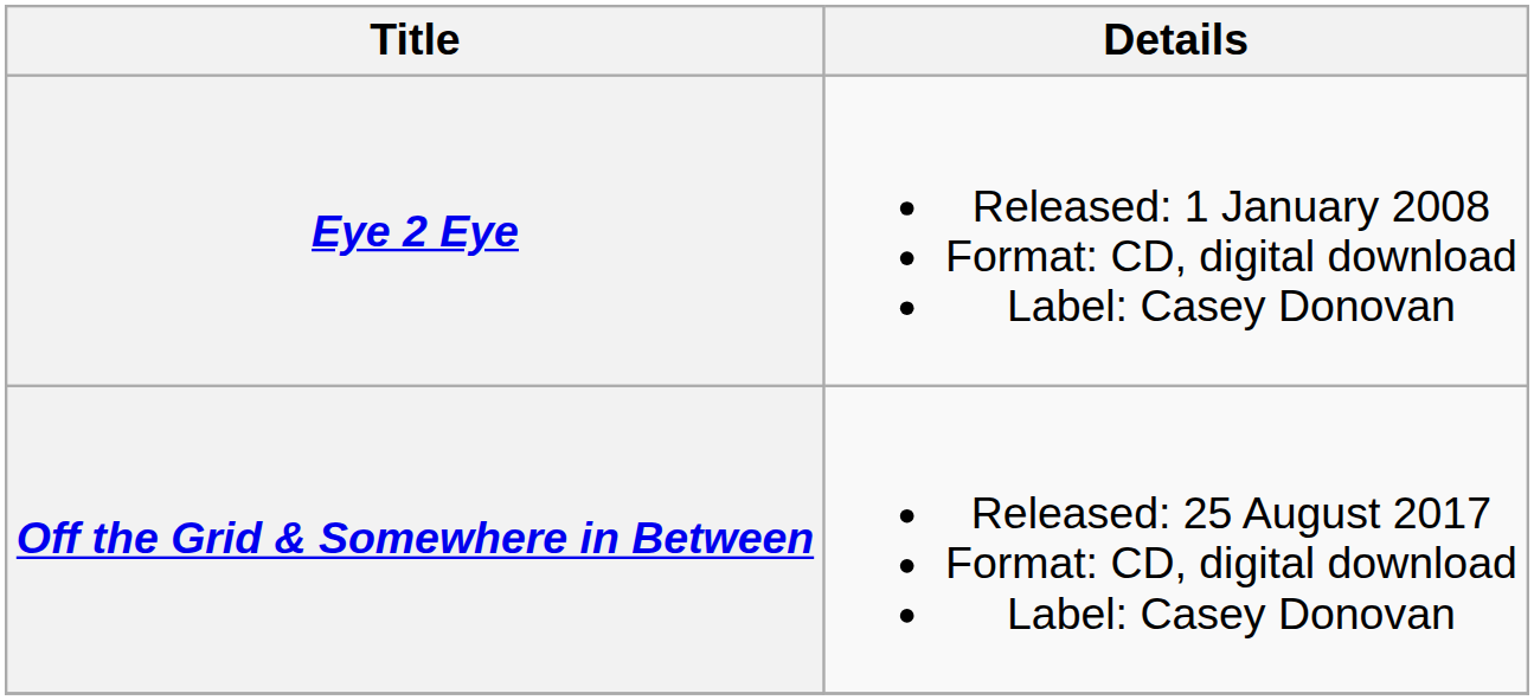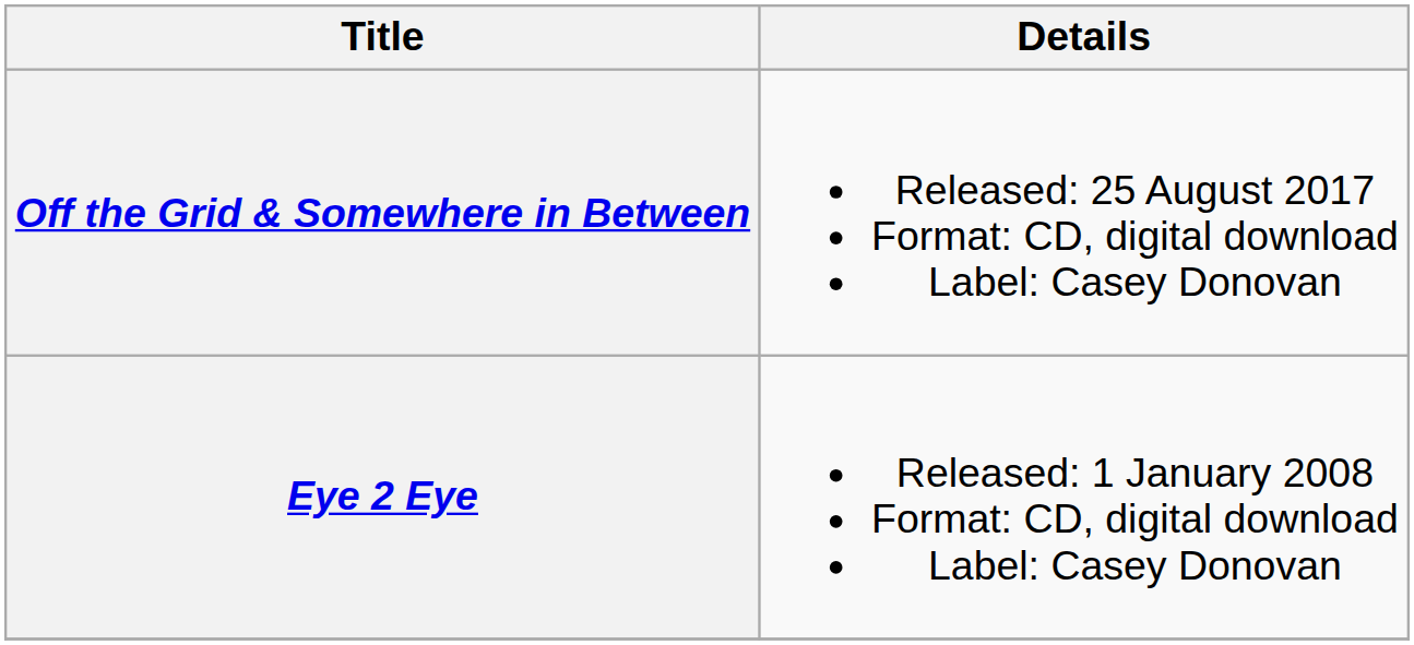 <table class="wikitable plainrowheaders" style="text-align:center;">
 <tr>
 <th scope="col">Title</th>
 <th scope="col">Details</th>
 </tr>
 <tr>
+<th scope="row"><em><a href='#'>Off the Grid & Somewhere in Between</a></em></th>
+<td><br><ul><li>Released: 25 August 2017</li><li>Format: CD, digital download</li><li>Label: Casey Donovan</li></ul></td>
+</tr>
+<tr>
 <th scope="row"><em><a href='#'>Eye 2 Eye</a></em></th>
 <td><br><ul><li>Released: 1 January 2008</li><li>Format: CD, digital download</li><li>Label: Casey Donovan</li></ul></td>
 </tr>
 <tr>
-<th scope="row"><em><a href='#'>Off the Grid & Somewhere in Between</a></em></th>
-<td><br><ul><li>Released: 25 August 2017</li><li>Format: CD, digital download</li><li>Label: Casey Donovan</li></ul></td>
-</tr>
-<tr>
 </tr>
 </table>
